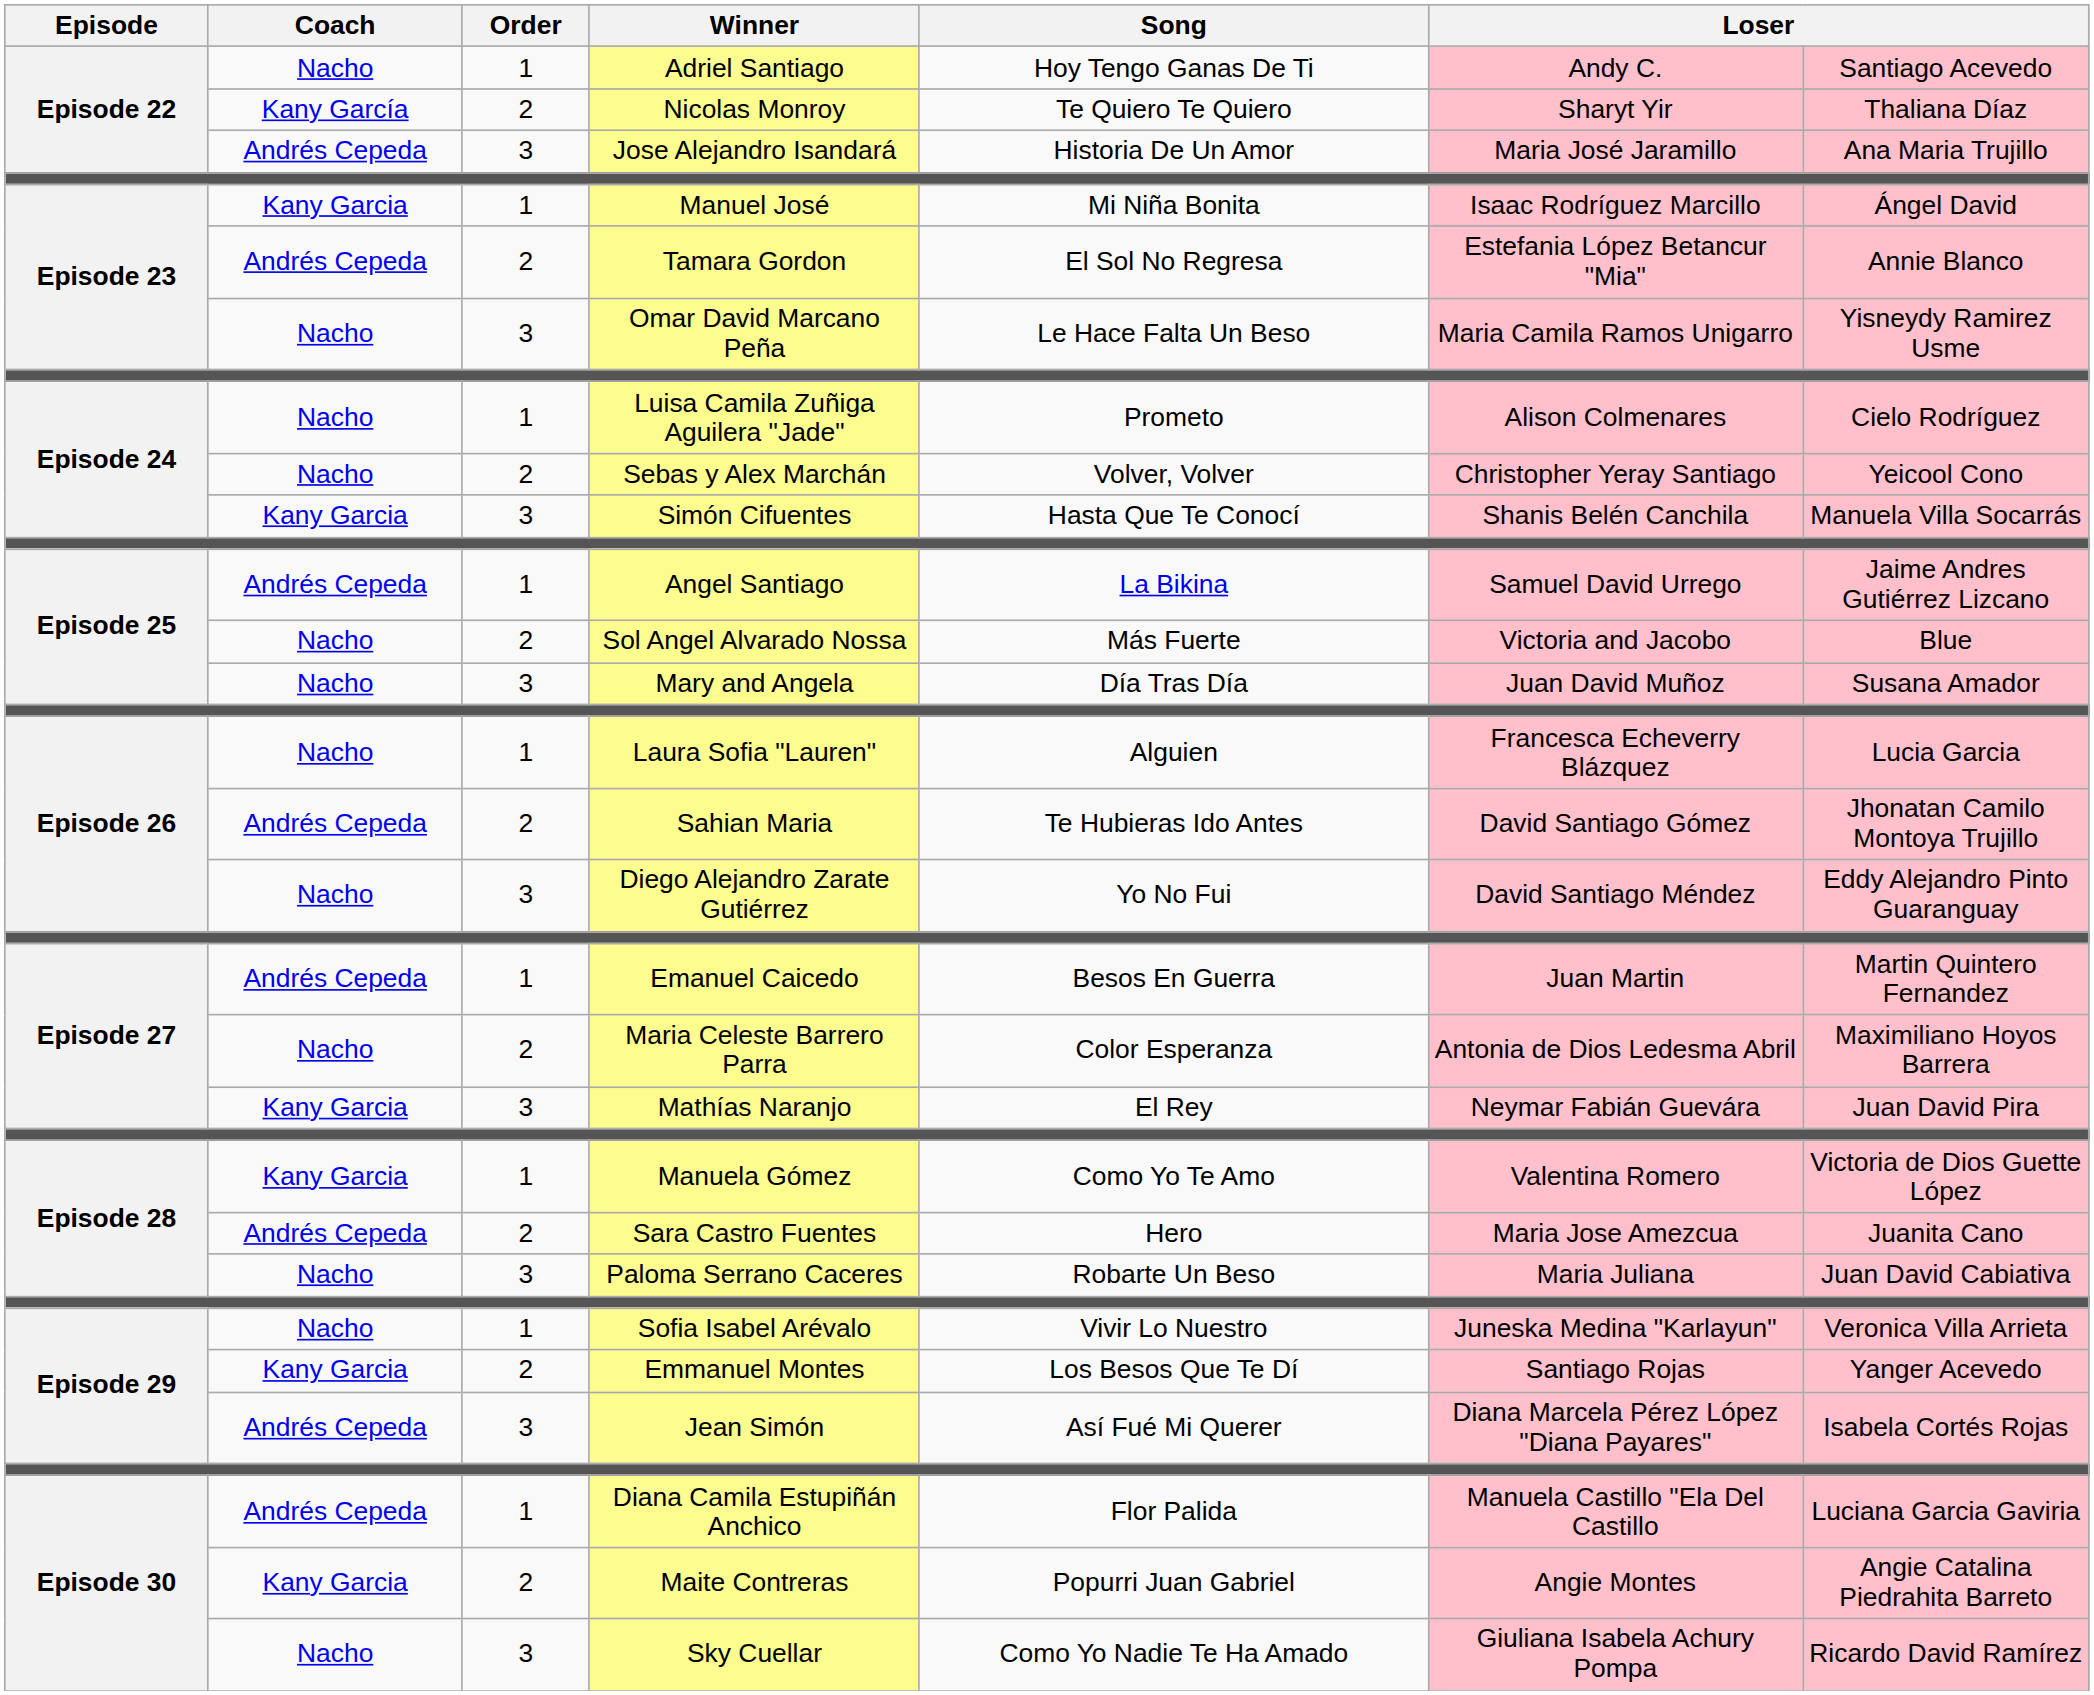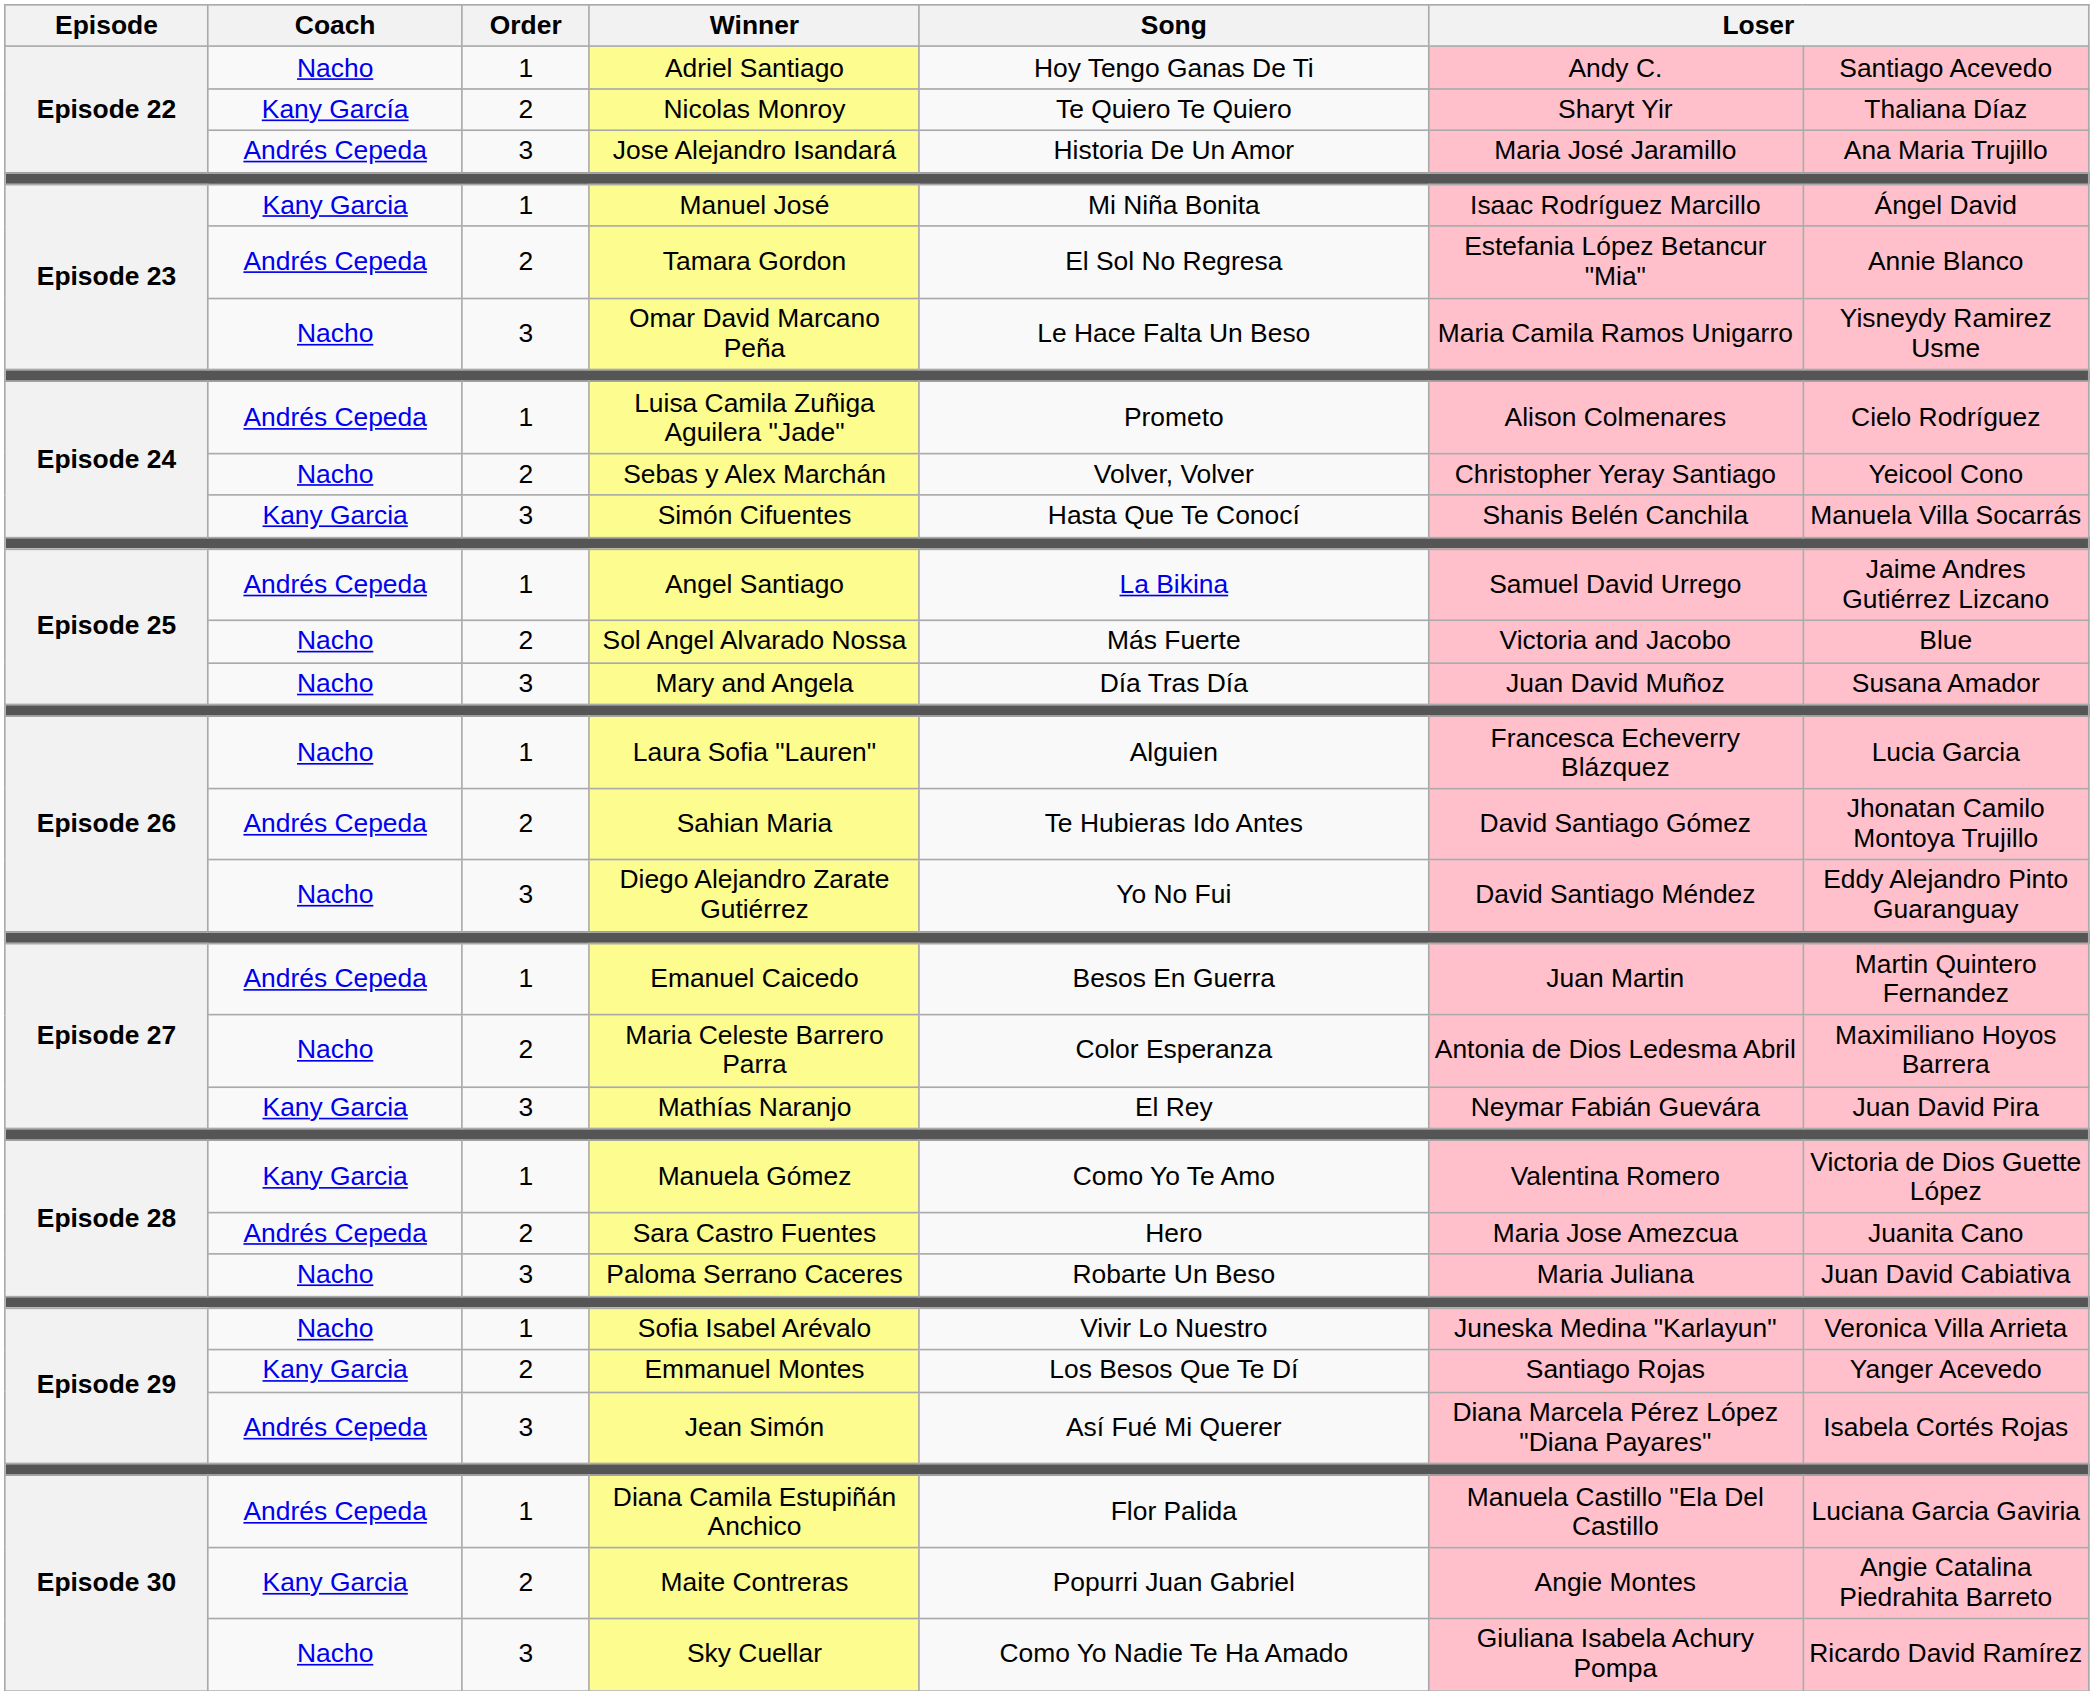 <table class="wikitable" style="text-align: center; width:100%">
 <tr>
 <th style="width:08%">Episode</th>
 <th style="width:10%">Coach</th>
 <th style="width:05%">Order</th>
 <th style="width:13%">Winner</th>
 <th style="width:20%">Song</th>
 <th colspan=2 style="width:26%">Loser</th>
 </tr>
 <tr>
 <th rowspan="3">Episode 22<br></th>
 <td><a href='#'>Nacho</a></td>
 <td>1</td>
 <td bgcolor=#fdfc8f>Adriel Santiago</td>
 <td>Hoy Tengo Ganas De Ti</td>
 <td bgcolor=pink>Andy C.</td>
 <td bgcolor=pink>Santiago Acevedo</td>
 </tr>
 <tr>
 <td><a href='#'>Kany García</a></td>
 <td>2</td>
 <td bgcolor=#fdfc8f>Nicolas Monroy</td>
 <td>Te Quiero Te Quiero</td>
 <td bgcolor=pink>Sharyt Yir</td>
 <td bgcolor=pink>Thaliana Díaz</td>
 </tr>
 <tr>
 <td><a href='#'>Andrés Cepeda</a></td>
 <td>3</td>
 <td bgcolor=#fdfc8f>Jose Alejandro Isandará</td>
 <td>Historia De Un Amor</td>
 <td bgcolor=pink>Maria José Jaramillo</td>
 <td bgcolor=pink>Ana Maria Trujillo</td>
 </tr>
 <tr>
 <td colspan="7" style="background:#555;"></td>
 </tr>
 <tr>
 <th rowspan="3">Episode 23<br></th>
 <td><a href='#'>Kany Garcia</a></td>
 <td>1</td>
 <td bgcolor=#fdfc8f>Manuel José</td>
 <td>Mi Niña Bonita</td>
 <td bgcolor=pink>Isaac Rodríguez Marcillo</td>
 <td bgcolor=pink>Ángel David</td>
 </tr>
 <tr>
 <td><a href='#'>Andrés Cepeda</a></td>
 <td>2</td>
 <td bgcolor=#fdfc8f>Tamara Gordon</td>
 <td>El Sol No Regresa</td>
 <td bgcolor=pink>Estefania López Betancur "Mia"</td>
 <td bgcolor=pink>Annie Blanco</td>
 </tr>
 <tr>
 <td><a href='#'>Nacho</a></td>
 <td>3</td>
 <td bgcolor=#fdfc8f>Omar David Marcano Peña</td>
 <td>Le Hace Falta Un Beso</td>
 <td bgcolor=pink>Maria Camila Ramos Unigarro</td>
 <td bgcolor=pink>Yisneydy Ramirez Usme</td>
 </tr>
 <tr>
 <td colspan="7" style="background:#555;"></td>
 </tr>
 <tr>
 <th rowspan="3">Episode 24<br></th>
-<td><a href='#'>Nacho</a></td>
+<td><a href='#'>Andrés Cepeda</a></td>
 <td>1</td>
 <td bgcolor=#fdfc8f>Luisa Camila Zuñiga Aguilera "Jade"</td>
 <td>Prometo</td>
 <td bgcolor=pink>Alison Colmenares</td>
 <td bgcolor=pink>Cielo Rodríguez</td>
 </tr>
 <tr>
 <td><a href='#'>Nacho</a></td>
 <td>2</td>
 <td bgcolor=#fdfc8f>Sebas y Alex Marchán</td>
 <td>Volver, Volver</td>
 <td bgcolor=pink>Christopher Yeray Santiago</td>
 <td bgcolor=pink>Yeicool Cono</td>
 </tr>
 <tr>
 <td><a href='#'>Kany Garcia</a></td>
 <td>3</td>
 <td bgcolor=#fdfc8f>Simón Cifuentes</td>
 <td>Hasta Que Te Conocí</td>
 <td bgcolor=pink>Shanis Belén Canchila</td>
 <td bgcolor=pink>Manuela Villa Socarrás</td>
 </tr>
 <tr>
 <td colspan="7" style="background:#555;"></td>
 </tr>
 <tr>
 <th rowspan="3">Episode 25<br></th>
 <td><a href='#'>Andrés Cepeda</a></td>
 <td>1</td>
 <td bgcolor=#fdfc8f>Angel Santiago</td>
 <td><a href='#'>La Bikina</a></td>
 <td bgcolor=pink>Samuel David Urrego</td>
 <td bgcolor=pink>Jaime Andres Gutiérrez Lizcano</td>
 </tr>
 <tr>
 <td><a href='#'>Nacho</a></td>
 <td>2</td>
 <td bgcolor=#fdfc8f>Sol Angel Alvarado Nossa</td>
 <td>Más Fuerte</td>
 <td bgcolor=pink>Victoria and Jacobo</td>
 <td bgcolor=pink>Blue</td>
 </tr>
 <tr>
 <td><a href='#'>Nacho</a></td>
 <td>3</td>
 <td bgcolor=#fdfc8f>Mary and Angela</td>
 <td>Día Tras Día</td>
 <td bgcolor=pink>Juan David Muñoz</td>
 <td bgcolor=pink>Susana Amador</td>
 </tr>
 <tr>
 <td colspan="7" style="background:#555;"></td>
 </tr>
 <tr>
 <th rowspan="3">Episode 26<br></th>
 <td><a href='#'>Nacho</a></td>
 <td>1</td>
 <td bgcolor=#fdfc8f>Laura Sofia "Lauren"</td>
 <td>Alguien</td>
 <td bgcolor=pink>Francesca Echeverry Blázquez</td>
 <td bgcolor=pink>Lucia Garcia</td>
 </tr>
 <tr>
 <td><a href='#'>Andrés Cepeda</a></td>
 <td>2</td>
 <td bgcolor=#fdfc8f>Sahian Maria</td>
 <td>Te Hubieras Ido Antes</td>
 <td bgcolor=pink>David Santiago Gómez</td>
 <td bgcolor=pink>Jhonatan Camilo Montoya Trujillo</td>
 </tr>
 <tr>
 <td><a href='#'>Nacho</a></td>
 <td>3</td>
 <td bgcolor=#fdfc8f>Diego Alejandro Zarate Gutiérrez</td>
 <td>Yo No Fui</td>
 <td bgcolor=pink>David Santiago Méndez</td>
 <td bgcolor=pink>Eddy Alejandro Pinto Guaranguay</td>
 </tr>
 <tr>
 <td colspan="7" style="background:#555;"></td>
 </tr>
 <tr>
 <th rowspan="3">Episode 27<br></th>
 <td><a href='#'>Andrés Cepeda</a></td>
 <td>1</td>
 <td bgcolor=#fdfc8f>Emanuel Caicedo</td>
 <td>Besos En Guerra</td>
 <td bgcolor=pink>Juan Martin</td>
 <td bgcolor=pink>Martin Quintero Fernandez</td>
 </tr>
 <tr>
 <td><a href='#'>Nacho</a></td>
 <td>2</td>
 <td bgcolor=#fdfc8f>Maria Celeste Barrero Parra</td>
 <td>Color Esperanza</td>
 <td bgcolor=pink>Antonia de Dios Ledesma Abril</td>
 <td bgcolor=pink>Maximiliano Hoyos Barrera</td>
 </tr>
 <tr>
 <td><a href='#'>Kany Garcia</a></td>
 <td>3</td>
 <td bgcolor=#fdfc8f>Mathías Naranjo</td>
 <td>El Rey</td>
 <td bgcolor=pink>Neymar Fabián Guevára</td>
 <td bgcolor=pink>Juan David Pira</td>
 </tr>
 <tr>
 <td colspan="7" style="background:#555;"></td>
 </tr>
 <tr>
 <th rowspan="3">Episode 28<br></th>
 <td><a href='#'>Kany Garcia</a></td>
 <td>1</td>
 <td bgcolor=#fdfc8f>Manuela Gómez</td>
 <td>Como Yo Te Amo</td>
 <td bgcolor=pink>Valentina Romero</td>
 <td bgcolor=pink>Victoria de Dios Guette López</td>
 </tr>
 <tr>
 <td><a href='#'>Andrés Cepeda</a></td>
 <td>2</td>
 <td bgcolor=#fdfc8f>Sara Castro Fuentes</td>
 <td>Hero</td>
 <td bgcolor=pink>Maria Jose Amezcua</td>
 <td bgcolor=pink>Juanita Cano</td>
 </tr>
 <tr>
 <td><a href='#'>Nacho</a></td>
 <td>3</td>
 <td bgcolor=#fdfc8f>Paloma Serrano Caceres</td>
 <td>Robarte Un Beso</td>
 <td bgcolor=pink>Maria Juliana</td>
 <td bgcolor=pink>Juan David Cabiativa</td>
 </tr>
 <tr>
 <td colspan="7" style="background:#555;"></td>
 </tr>
 <tr>
 <th rowspan="3">Episode 29<br></th>
 <td><a href='#'>Nacho</a></td>
 <td>1</td>
 <td bgcolor=#fdfc8f>Sofia Isabel Arévalo</td>
 <td>Vivir Lo Nuestro</td>
 <td bgcolor=pink>Juneska Medina "Karlayun"</td>
 <td bgcolor=pink>Veronica Villa Arrieta</td>
 </tr>
 <tr>
 <td><a href='#'>Kany Garcia</a></td>
 <td>2</td>
 <td bgcolor=#fdfc8f>Emmanuel Montes</td>
 <td>Los Besos Que Te Dí</td>
 <td bgcolor=pink>Santiago Rojas</td>
 <td bgcolor=pink>Yanger Acevedo</td>
 </tr>
 <tr>
 <td><a href='#'>Andrés Cepeda</a></td>
 <td>3</td>
 <td bgcolor=#fdfc8f>Jean Simón</td>
 <td>Así Fué Mi Querer</td>
 <td bgcolor=pink>Diana Marcela Pérez López "Diana Payares"</td>
 <td bgcolor=pink>Isabela Cortés Rojas</td>
 </tr>
 <tr>
 <td colspan="7" style="background:#555;"></td>
 </tr>
 <tr>
 <th rowspan="3">Episode 30<br></th>
 <td><a href='#'>Andrés Cepeda</a></td>
 <td>1</td>
 <td bgcolor=#fdfc8f>Diana Camila Estupiñán Anchico</td>
 <td>Flor Palida</td>
 <td bgcolor=pink>Manuela Castillo "Ela Del Castillo</td>
 <td bgcolor=pink>Luciana Garcia Gaviria</td>
 </tr>
 <tr>
 <td><a href='#'>Kany Garcia</a></td>
 <td>2</td>
 <td bgcolor=#fdfc8f>Maite Contreras</td>
 <td>Popurri Juan Gabriel</td>
 <td bgcolor=pink>Angie Montes</td>
 <td bgcolor=pink>Angie Catalina Piedrahita Barreto</td>
 </tr>
 <tr>
 <td><a href='#'>Nacho</a></td>
 <td>3</td>
 <td bgcolor=#fdfc8f>Sky Cuellar</td>
 <td>Como Yo Nadie Te Ha Amado</td>
 <td bgcolor=pink>Giuliana Isabela Achury Pompa</td>
 <td bgcolor=pink>Ricardo David Ramírez</td>
 </tr>
 </table>
